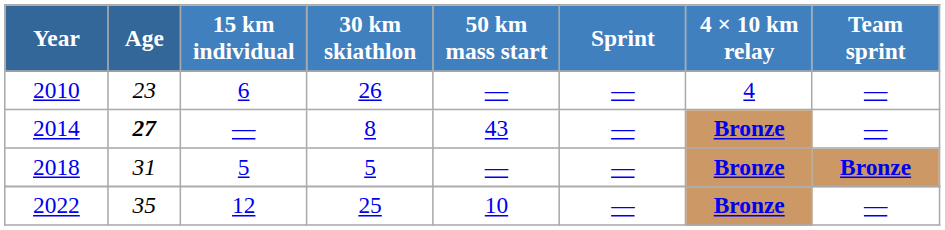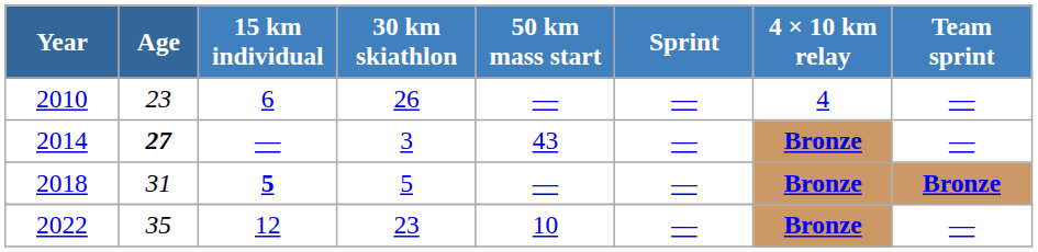 <table class="wikitable" style="font-size:95%; text-align:center; border:grey solid 1px; border-collapse:collapse; background:#ffffff;">
 <tr>
 <th style="background-color:#369; color:white; width:60px;"> Year </th>
 <th style="background-color:#369; color:white; width:40px;"> Age </th>
 <th style="background-color:#4180be; color:white; width:75px;"> 15 km <br> individual </th>
 <th style="background-color:#4180be; color:white; width:75px;"> 30 km <br> skiathlon </th>
 <th style="background-color:#4180be; color:white; width:75px;"> 50 km <br> mass start </th>
 <th style="background-color:#4180be; color:white; width:75px;"> Sprint </th>
 <th style="background-color:#4180be; color:white; width:75px;"> 4 × 10 km <br> relay </th>
 <th style="background-color:#4180be; color:white; width:75px;"> Team <br> sprint </th>
 </tr>
 <tr>
 <td><a href='#'>2010</a></td>
 <td><em>23</em></td>
 <td><a href='#'>6</a></td>
 <td><a href='#'>26</a></td>
 <td><a href='#'>—</a></td>
 <td><a href='#'>—</a></td>
 <td><a href='#'>4</a></td>
 <td><a href='#'>—</a></td>
 </tr>
 <tr>
 <td><a href='#'>2014</a></td>
 <td><strong><em>27</em></strong></td>
 <td><a href='#'>—</a></td>
-<td><a href='#'>8</a></td>
+<td><a href='#'>3</a></td>
 <td><a href='#'>43</a></td>
 <td><a href='#'>—</a></td>
 <td style="background:#c96"><a href='#'><strong>Bronze</strong></a></td>
 <td><a href='#'>—</a></td>
 </tr>
 <tr>
 <td><a href='#'>2018</a></td>
 <td><em>31</em></td>
-<td><a href='#'>5</a></td>
+<td><strong><a href='#'>5</a></strong></td>
 <td><a href='#'>5</a></td>
 <td><a href='#'>—</a></td>
 <td><a href='#'>—</a></td>
 <td style="background:#c96"><a href='#'><strong>Bronze</strong></a></td>
 <td style="background:#c96"><a href='#'><strong>Bronze</strong></a></td>
 </tr>
 <tr>
 </tr>
 <tr>
 <td><a href='#'>2022</a></td>
 <td><em>35</em></td>
 <td><a href='#'>12</a></td>
-<td><a href='#'>25</a></td>
+<td><a href='#'>23</a></td>
 <td><a href='#'>10</a></td>
 <td><a href='#'>—</a></td>
 <td bgcolor=cc9966><a href='#'><strong>Bronze</strong></a></td>
 <td><a href='#'>—</a></td>
 </tr>
 </table>
